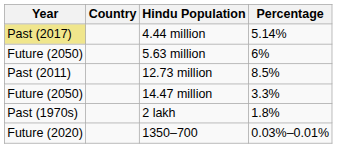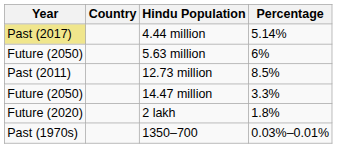 <table class="wikitable">
 <tr>
 <th>Year</th>
 <th>Country</th>
 <th>Hindu Population</th>
 <th>Percentage</th>
 </tr>
 <tr>
 <td style="background: khaki;">Past (2017)</td>
 <td></td>
 <td>4.44 million</td>
 <td>5.14%</td>
 </tr>
 <tr>
 <td>Future (2050)</td>
 <td></td>
 <td>5.63 million</td>
 <td>6%</td>
 </tr>
 <tr>
 <td>Past (2011)</td>
 <td></td>
 <td>12.73 million</td>
 <td>8.5%</td>
 </tr>
 <tr>
 <td>Future (2050)</td>
 <td></td>
 <td>14.47 million</td>
 <td>3.3%</td>
 </tr>
 <tr>
-<td>Past (1970s)</td>
+<td>Future (2020)</td>
 <td></td>
 <td>2 lakh</td>
 <td>1.8%</td>
 </tr>
 <tr>
-<td>Future (2020)</td>
+<td>Past (1970s)</td>
 <td></td>
 <td>1350–700</td>
 <td>0.03%–0.01%</td>
 </tr>
 </table>
